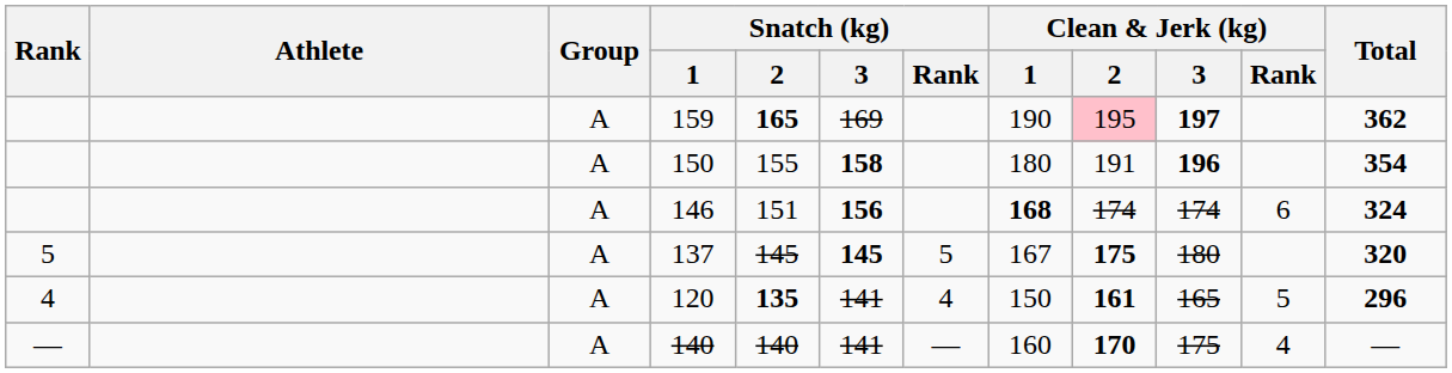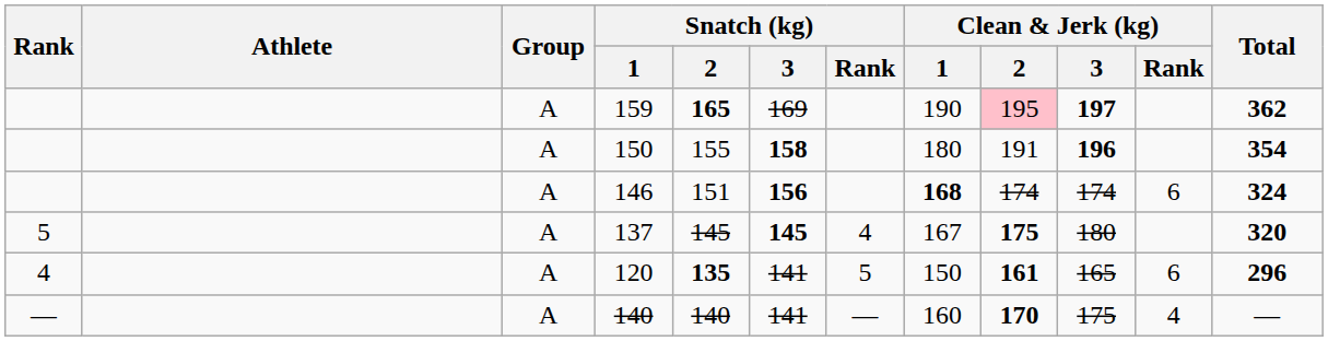 <table class = "wikitable" style="text-align:center;">
 <tr>
 <th rowspan=2 width=40>Rank</th>
 <th rowspan=2 width=250>Athlete</th>
 <th rowspan=2 width=50>Group</th>
 <th colspan=4>Snatch (kg)</th>
 <th colspan=4>Clean & Jerk (kg)</th>
 <th rowspan=2 width=60>Total</th>
 </tr>
 <tr>
 <th width=40>1</th>
 <th width=40>2</th>
 <th width=40>3</th>
 <th width=40>Rank</th>
 <th width=40>1</th>
 <th width=40>2</th>
 <th width=40>3</th>
 <th width=40>Rank</th>
 </tr>
 <tr>
 <td></td>
 <td align=left></td>
 <td>A</td>
 <td>159</td>
 <td><strong>165</strong></td>
 <td><s>169</s></td>
 <td></td>
 <td>190</td>
 <td style="background: pink;">195</td>
 <td><strong>197</strong></td>
 <td></td>
 <td><strong>362</strong></td>
 </tr>
 <tr>
 <td></td>
 <td align=left></td>
 <td>A</td>
 <td>150</td>
 <td>155</td>
 <td><strong>158</strong></td>
 <td></td>
 <td>180</td>
 <td>191</td>
 <td><strong>196</strong></td>
 <td></td>
 <td><strong>354</strong></td>
 </tr>
 <tr>
 <td></td>
 <td align=left></td>
 <td>A</td>
 <td>146</td>
 <td>151</td>
 <td><strong>156</strong></td>
 <td></td>
 <td><strong>168</strong></td>
 <td><s>174</s></td>
 <td><s>174</s></td>
 <td>6</td>
 <td><strong>324</strong></td>
 </tr>
 <tr>
 <td>5</td>
 <td align=left></td>
 <td>A</td>
 <td>137</td>
 <td><s>145</s></td>
 <td><strong>145</strong></td>
-<td>5</td>
+<td>4</td>
 <td>167</td>
 <td><strong>175</strong></td>
 <td><s>180</s></td>
 <td></td>
 <td><strong>320</strong></td>
 </tr>
 <tr>
 <td>4</td>
 <td align=left></td>
 <td>A</td>
 <td>120</td>
 <td><strong>135</strong></td>
 <td><s>141</s></td>
-<td>4</td>
+<td>5</td>
 <td>150</td>
 <td><strong>161</strong></td>
 <td><s>165</s></td>
-<td>5</td>
+<td>6</td>
 <td><strong>296</strong></td>
 </tr>
 <tr>
 <td>—</td>
 <td align=left></td>
 <td>A</td>
 <td><s>140</s></td>
 <td><s>140</s></td>
 <td><s>141</s></td>
 <td>—</td>
 <td>160</td>
 <td><strong>170</strong></td>
 <td><s>175</s></td>
 <td>4</td>
 <td>—</td>
 </tr>
 </table>
